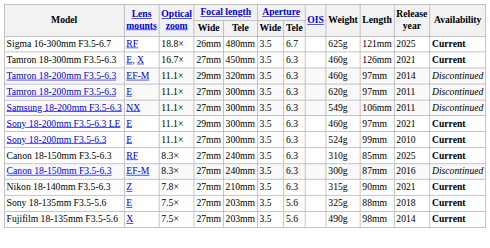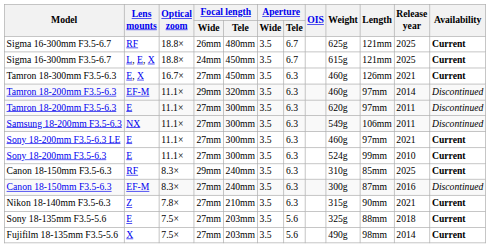 <table class="wikitable sortable col3right col4right col5right col6right col7right col9right col10right" style="font-size:90%;white-space:nowrap">
 <tr>
 <th rowspan=2>Model</th>
 <th rowspan=2 class=unsortable><a href='#'>Lens<br>mounts</a></th>
 <th rowspan=2><a href='#'>Optical<br>zoom</a></th>
 <th colspan=2><a href='#'>Focal length</a></th>
 <th colspan=2><a href='#'>Aperture</a></th>
 <th rowspan=2 class=unsortable><a href='#'>OIS</a></th>
 <th rowspan=2>Weight</th>
 <th rowspan=2>Length</th>
 <th rowspan=2 class=unsortable>Release<br>year</th>
 <th rowspan=2 class=unsortable>Availability</th>
 </tr>
 <tr>
 <th>Wide</th>
 <th>Tele</th>
 <th>Wide</th>
 <th>Tele</th>
 </tr>
 <tr style="background:#fff">
 <td>Sigma 16-300mm F3.5-6.7</td>
 <td><a href='#'>RF</a></td>
 <td>18.8×</td>
 <td>26mm</td>
 <td>480mm</td>
 <td>3.5</td>
 <td>6.7</td>
 <td></td>
 <td>625g</td>
+<td>121mm</td>
+<td>2025</td>
+<td><strong>Current</strong></td>
+</tr>
+<tr style="background:#fff">
+<td>Sigma 16-300mm F3.5-6.7</td>
+<td><a href='#'>L</a>, <a href='#'>E</a>, <a href='#'>X</a></td>
+<td>18.8×</td>
+<td>24mm</td>
+<td>450mm</td>
+<td>3.5</td>
+<td>6.7</td>
+<td></td>
+<td>615g</td>
 <td>121mm</td>
 <td>2025</td>
 <td><strong>Current</strong></td>
 </tr>
 <tr style="background:#fff">
 <td>Tamron 18-300mm F3.5-6.3</td>
 <td><a href='#'>E</a>, <a href='#'>X</a></td>
 <td>16.7×</td>
 <td>27mm</td>
 <td>450mm</td>
 <td>3.5</td>
 <td>6.3</td>
 <td></td>
 <td>460g</td>
 <td>126mm</td>
 <td>2021</td>
 <td><strong>Current</strong></td>
 </tr>
 <tr>
 <td><a href='#'>Tamron 18-200mm F3.5-6.3</a></td>
 <td><a href='#'>EF-M</a></td>
 <td>11.1×</td>
 <td>29mm</td>
 <td>320mm</td>
 <td>3.5</td>
 <td>6.3</td>
 <td></td>
 <td>460g</td>
 <td>97mm</td>
 <td>2014</td>
 <td><em>Discontinued</em></td>
 </tr>
 <tr>
 <td><a href='#'>Tamron 18-200mm F3.5-6.3</a></td>
 <td><a href='#'>E</a></td>
 <td>11.1×</td>
 <td>27mm</td>
 <td>300mm</td>
 <td>3.5</td>
 <td>6.3</td>
 <td></td>
 <td>620g</td>
 <td>97mm</td>
 <td>2011</td>
 <td><em>Discontinued</em></td>
 </tr>
 <tr>
 <td><a href='#'>Samsung 18-200mm F3.5-6.3</a></td>
 <td><a href='#'>NX</a></td>
 <td>11.1×</td>
 <td>27mm</td>
 <td>300mm</td>
 <td>3.5</td>
 <td>6.3</td>
 <td></td>
 <td>549g</td>
 <td>106mm</td>
 <td>2011</td>
 <td><em>Discontinued</em></td>
 </tr>
 <tr style="background:#fff">
 <td><a href='#'>Sony 18-200mm F3.5-6.3 LE</a></td>
 <td><a href='#'>E</a></td>
 <td>11.1×</td>
-<td>29mm</td>
+<td>27mm</td>
 <td>300mm</td>
 <td>3.5</td>
 <td>6.3</td>
 <td></td>
 <td>460g</td>
 <td>97mm</td>
 <td>2021</td>
 <td><strong>Current</strong></td>
 </tr>
 <tr style="background:#fff">
 <td><a href='#'>Sony 18-200mm F3.5-6.3</a></td>
 <td><a href='#'>E</a></td>
 <td>11.1×</td>
 <td>27mm</td>
 <td>300mm</td>
 <td>3.5</td>
 <td>6.3</td>
 <td></td>
 <td>524g</td>
 <td>99mm</td>
 <td>2010</td>
 <td><strong>Current</strong></td>
 </tr>
 <tr style="background:#fff">
 <td>Canon 18-150mm F3.5-6.3</td>
 <td><a href='#'>RF</a></td>
 <td>8.3×</td>
-<td>27mm</td>
+<td>29mm</td>
 <td>240mm</td>
 <td>3.5</td>
 <td>6.3</td>
 <td></td>
 <td>310g</td>
 <td>85mm</td>
 <td>2025</td>
 <td><strong>Current</strong></td>
 </tr>
 <tr>
 <td><a href='#'>Canon 18-150mm F3.5-6.3</a></td>
 <td><a href='#'>EF-M</a></td>
 <td>8.3×</td>
 <td>27mm</td>
 <td>240mm</td>
 <td>3.5</td>
 <td>6.3</td>
 <td></td>
 <td>300g</td>
 <td>87mm</td>
 <td>2016</td>
 <td><em>Discontinued</em></td>
 </tr>
 <tr style="background:#fff">
 <td>Nikon 18-140mm F3.5-6.3</td>
 <td><a href='#'>Z</a></td>
 <td>7.8×</td>
 <td>27mm</td>
 <td>210mm</td>
 <td>3.5</td>
 <td>6.3</td>
 <td></td>
 <td>315g</td>
 <td>90mm</td>
 <td>2021</td>
 <td><strong>Current</strong></td>
 </tr>
 <tr style="background:#fff">
 <td>Sony 18-135mm F3.5-5.6</td>
 <td><a href='#'>E</a></td>
 <td>7.5×</td>
 <td>27mm</td>
 <td>203mm</td>
 <td>3.5</td>
 <td>5.6</td>
 <td></td>
 <td>325g</td>
 <td>88mm</td>
 <td>2018</td>
 <td><strong>Current</strong></td>
 </tr>
 <tr style="background:#fff">
 <td>Fujifilm 18-135mm F3.5-5.6</td>
 <td><a href='#'>X</a></td>
 <td>7.5×</td>
 <td>27mm</td>
 <td>203mm</td>
 <td>3.5</td>
 <td>5.6</td>
 <td></td>
 <td>490g</td>
 <td>98mm</td>
 <td>2014</td>
 <td><strong>Current</strong></td>
 </tr>
 </table>
